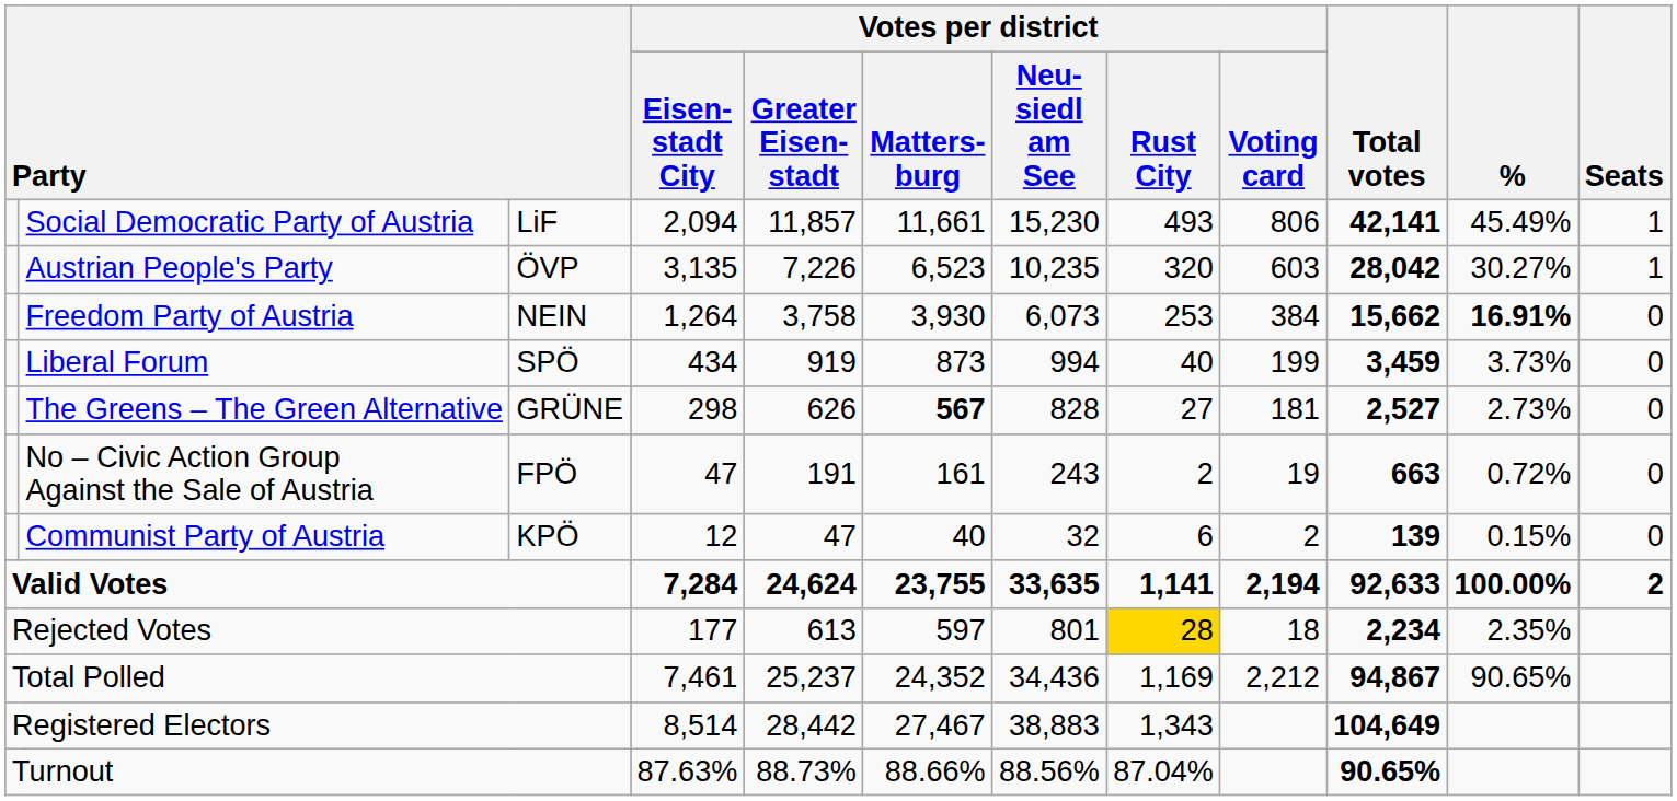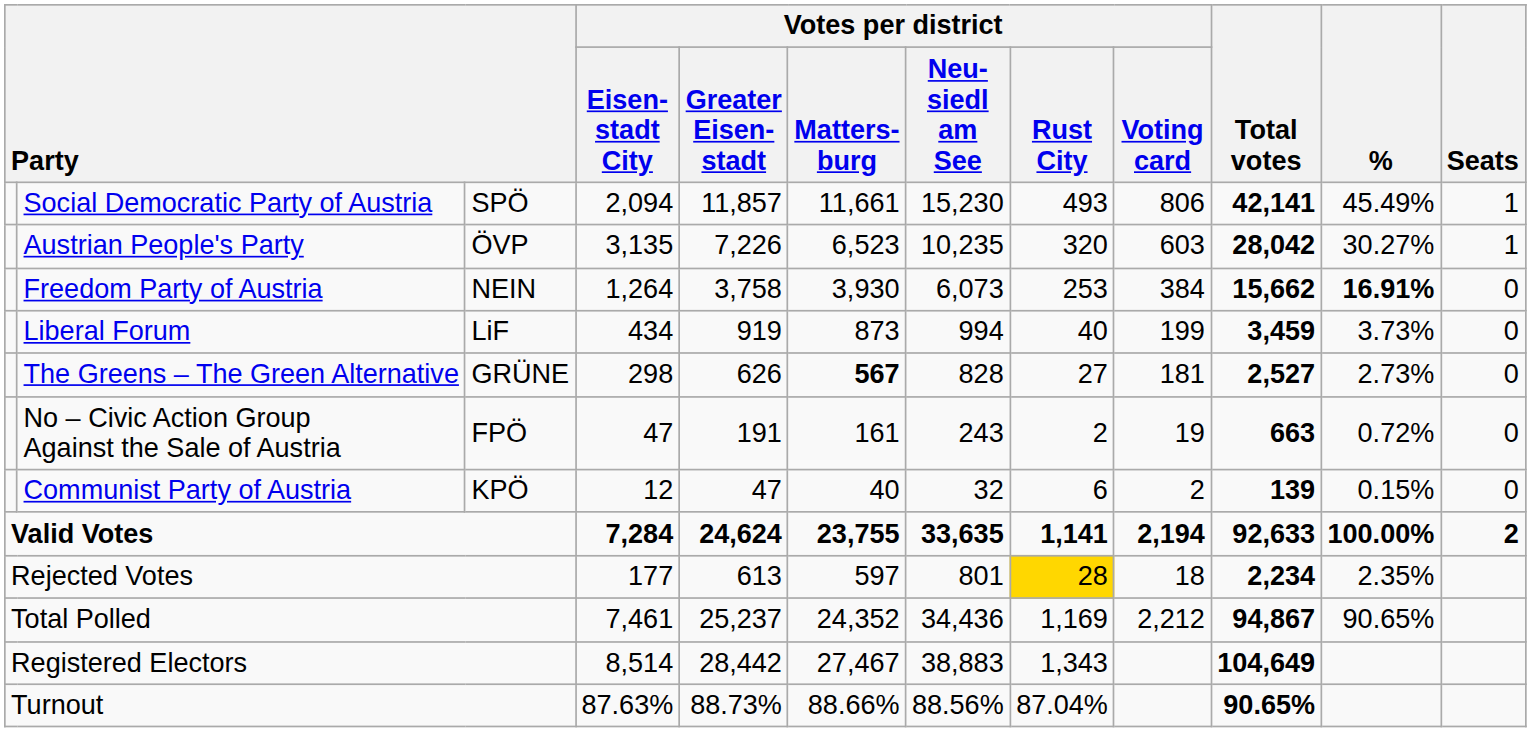 <table class="wikitable" border="1" style="text-align:right;">
 <tr>
 <th style="text-align:left;" valign=bottom rowspan=2 colspan=3>Party</th>
 <th colspan=6>Votes per district</th>
 <th align=center valign=bottom rowspan=2 width="50">Total<br>votes</th>
 <th align=center valign=bottom rowspan=2 width="50">%</th>
 <th align=center valign=bottom rowspan=2>Seats</th>
 </tr>
 <tr>
 <th align=center valign=bottom width="50"><a href='#'>Eisen-<br>stadt<br>City</a></th>
 <th align=center valign=bottom width="50"><a href='#'>Greater<br>Eisen-<br>stadt</a></th>
 <th align=center valign=bottom width="50"><a href='#'>Matters-<br>burg</a></th>
 <th align=center valign=bottom width="50"><a href='#'>Neu-<br>siedl<br>am See</a></th>
 <th align=center valign=bottom width="50"><a href='#'>Rust<br>City</a></th>
 <th align=center valign=bottom width="50"><a href='#'>Voting<br>card</a></th>
 </tr>
 <tr>
 <td></td>
 <td align=left><a href='#'>Social Democratic Party of Austria</a></td>
-<td align=left>LiF</td>
+<td align=left>SPÖ</td>
 <td>2,094</td>
 <td>11,857</td>
 <td>11,661</td>
 <td>15,230</td>
 <td>493</td>
 <td>806</td>
 <td><strong>42,141</strong></td>
 <td>45.49%</td>
 <td>1</td>
 </tr>
 <tr>
 <td></td>
 <td align=left><a href='#'>Austrian People's Party</a></td>
 <td align=left>ÖVP</td>
 <td>3,135</td>
 <td>7,226</td>
 <td>6,523</td>
 <td>10,235</td>
 <td>320</td>
 <td>603</td>
 <td><strong>28,042</strong></td>
 <td>30.27%</td>
 <td>1</td>
 </tr>
 <tr>
 <td></td>
 <td align=left><a href='#'>Freedom Party of Austria</a></td>
 <td align=left>NEIN</td>
 <td>1,264</td>
 <td>3,758</td>
 <td>3,930</td>
 <td>6,073</td>
 <td>253</td>
 <td>384</td>
 <td><strong>15,662</strong></td>
 <td><strong>16.91%</strong></td>
 <td>0</td>
 </tr>
 <tr>
 <td></td>
 <td align=left><a href='#'>Liberal Forum</a></td>
-<td align=left>SPÖ</td>
+<td align=left>LiF</td>
 <td>434</td>
 <td>919</td>
 <td>873</td>
 <td>994</td>
 <td>40</td>
 <td>199</td>
 <td><strong>3,459</strong></td>
 <td>3.73%</td>
 <td>0</td>
 </tr>
 <tr>
 <td></td>
 <td align=left style="white-space: nowrap;"><a href='#'>The Greens – The Green Alternative</a></td>
 <td align=left>GRÜNE</td>
 <td>298</td>
 <td>626</td>
 <td><strong>567</strong></td>
 <td>828</td>
 <td>27</td>
 <td>181</td>
 <td><strong>2,527</strong></td>
 <td>2.73%</td>
 <td>0</td>
 </tr>
 <tr>
 <td></td>
 <td align=left>No – Civic Action Group<br>Against the Sale of Austria</td>
 <td align=left>FPÖ</td>
 <td>47</td>
 <td>191</td>
 <td>161</td>
 <td>243</td>
 <td>2</td>
 <td>19</td>
 <td><strong>663</strong></td>
 <td>0.72%</td>
 <td>0</td>
 </tr>
 <tr>
 <td></td>
 <td align=left><a href='#'>Communist Party of Austria</a></td>
 <td align=left>KPÖ</td>
 <td>12</td>
 <td>47</td>
 <td>40</td>
 <td>32</td>
 <td>6</td>
 <td>2</td>
 <td><strong>139</strong></td>
 <td>0.15%</td>
 <td>0</td>
 </tr>
 <tr style="font-weight:bold">
 <td align=left colspan=3>Valid Votes</td>
 <td>7,284</td>
 <td>24,624</td>
 <td>23,755</td>
 <td>33,635</td>
 <td>1,141</td>
 <td>2,194</td>
 <td>92,633</td>
 <td>100.00%</td>
 <td>2</td>
 </tr>
 <tr>
 <td align=left colspan=3>Rejected Votes</td>
 <td>177</td>
 <td>613</td>
 <td>597</td>
 <td>801</td>
 <td style="background: gold;">28</td>
 <td>18</td>
 <td><strong>2,234</strong></td>
 <td>2.35%</td>
 <td></td>
 </tr>
 <tr>
 <td align=left colspan=3>Total Polled</td>
 <td>7,461</td>
 <td>25,237</td>
 <td>24,352</td>
 <td>34,436</td>
 <td>1,169</td>
 <td>2,212</td>
 <td><strong>94,867</strong></td>
 <td>90.65%</td>
 <td></td>
 </tr>
 <tr>
 <td align=left colspan=3>Registered Electors</td>
 <td>8,514</td>
 <td>28,442</td>
 <td>27,467</td>
 <td>38,883</td>
 <td>1,343</td>
 <td></td>
 <td><strong>104,649</strong></td>
 <td></td>
 <td></td>
 </tr>
 <tr>
 <td align=left colspan=3>Turnout</td>
 <td>87.63%</td>
 <td>88.73%</td>
 <td>88.66%</td>
 <td>88.56%</td>
 <td>87.04%</td>
 <td></td>
 <td><strong>90.65%</strong></td>
 <td></td>
 <td></td>
 </tr>
 </table>
